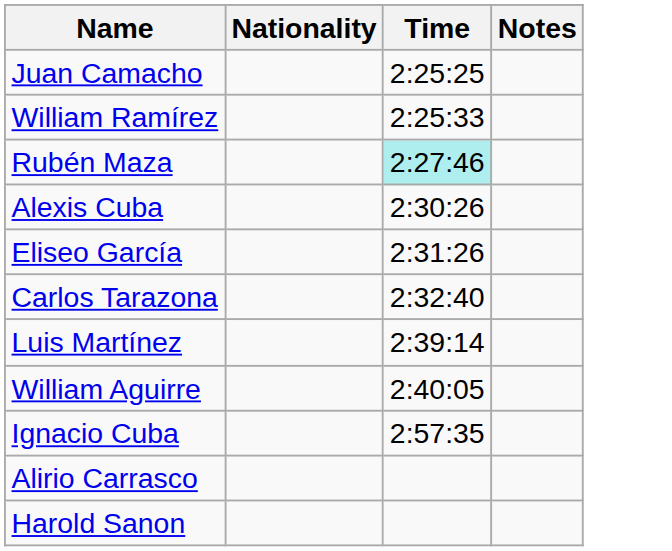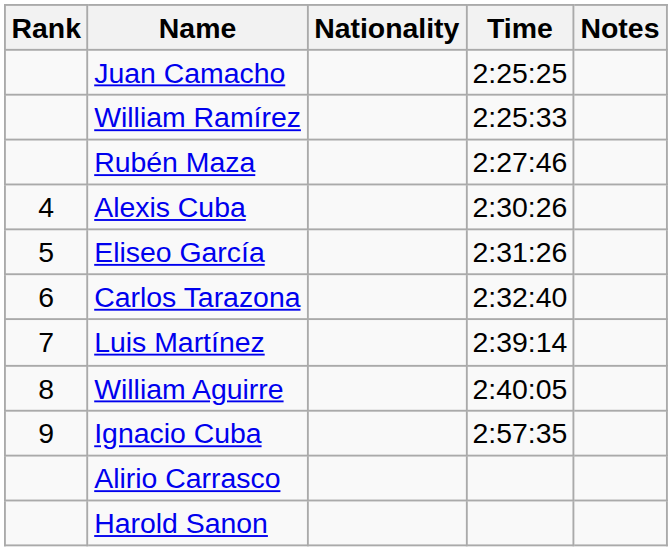 <table class="wikitable sortable" style="text-align:center;font-size:95%">
 <tr>
+<th>Rank</th>
 <th>Name</th>
 <th>Nationality</th>
 <th>Time</th>
 <th>Notes</th>
 </tr>
 <tr>
+<td></td>
 <td align=left><a href='#'>Juan Camacho</a></td>
 <td align=left></td>
 <td>2:25:25</td>
 <td></td>
 </tr>
 <tr>
+<td></td>
 <td align=left><a href='#'>William Ramírez</a></td>
 <td align=left></td>
 <td>2:25:33</td>
 <td></td>
 </tr>
 <tr>
+<td></td>
 <td align=left><a href='#'>Rubén Maza</a></td>
 <td align=left></td>
-<td style="background: paleturquoise;">2:27:46</td>
+<td>2:27:46</td>
 <td></td>
 </tr>
 <tr>
+<td>4</td>
 <td align=left><a href='#'>Alexis Cuba</a></td>
 <td align=left></td>
 <td>2:30:26</td>
 <td></td>
 </tr>
 <tr>
+<td>5</td>
 <td align=left><a href='#'>Eliseo García</a></td>
 <td align=left></td>
 <td>2:31:26</td>
 <td></td>
 </tr>
 <tr>
+<td>6</td>
 <td align=left><a href='#'>Carlos Tarazona</a></td>
 <td align=left></td>
 <td>2:32:40</td>
 <td></td>
 </tr>
 <tr>
+<td>7</td>
 <td align=left><a href='#'>Luis Martínez</a></td>
 <td align=left></td>
 <td>2:39:14</td>
 <td></td>
 </tr>
 <tr>
+<td>8</td>
 <td align=left><a href='#'>William Aguirre</a></td>
 <td align=left></td>
 <td>2:40:05</td>
 <td></td>
 </tr>
 <tr>
+<td>9</td>
 <td align=left><a href='#'>Ignacio Cuba</a></td>
 <td align=left></td>
 <td>2:57:35</td>
 <td></td>
 </tr>
 <tr>
+<td></td>
 <td align=left><a href='#'>Alirio Carrasco</a></td>
 <td align=left></td>
 <td></td>
 <td></td>
 </tr>
 <tr>
+<td></td>
 <td align=left><a href='#'>Harold Sanon</a></td>
 <td align=left></td>
 <td></td>
 <td></td>
 </tr>
 </table>
